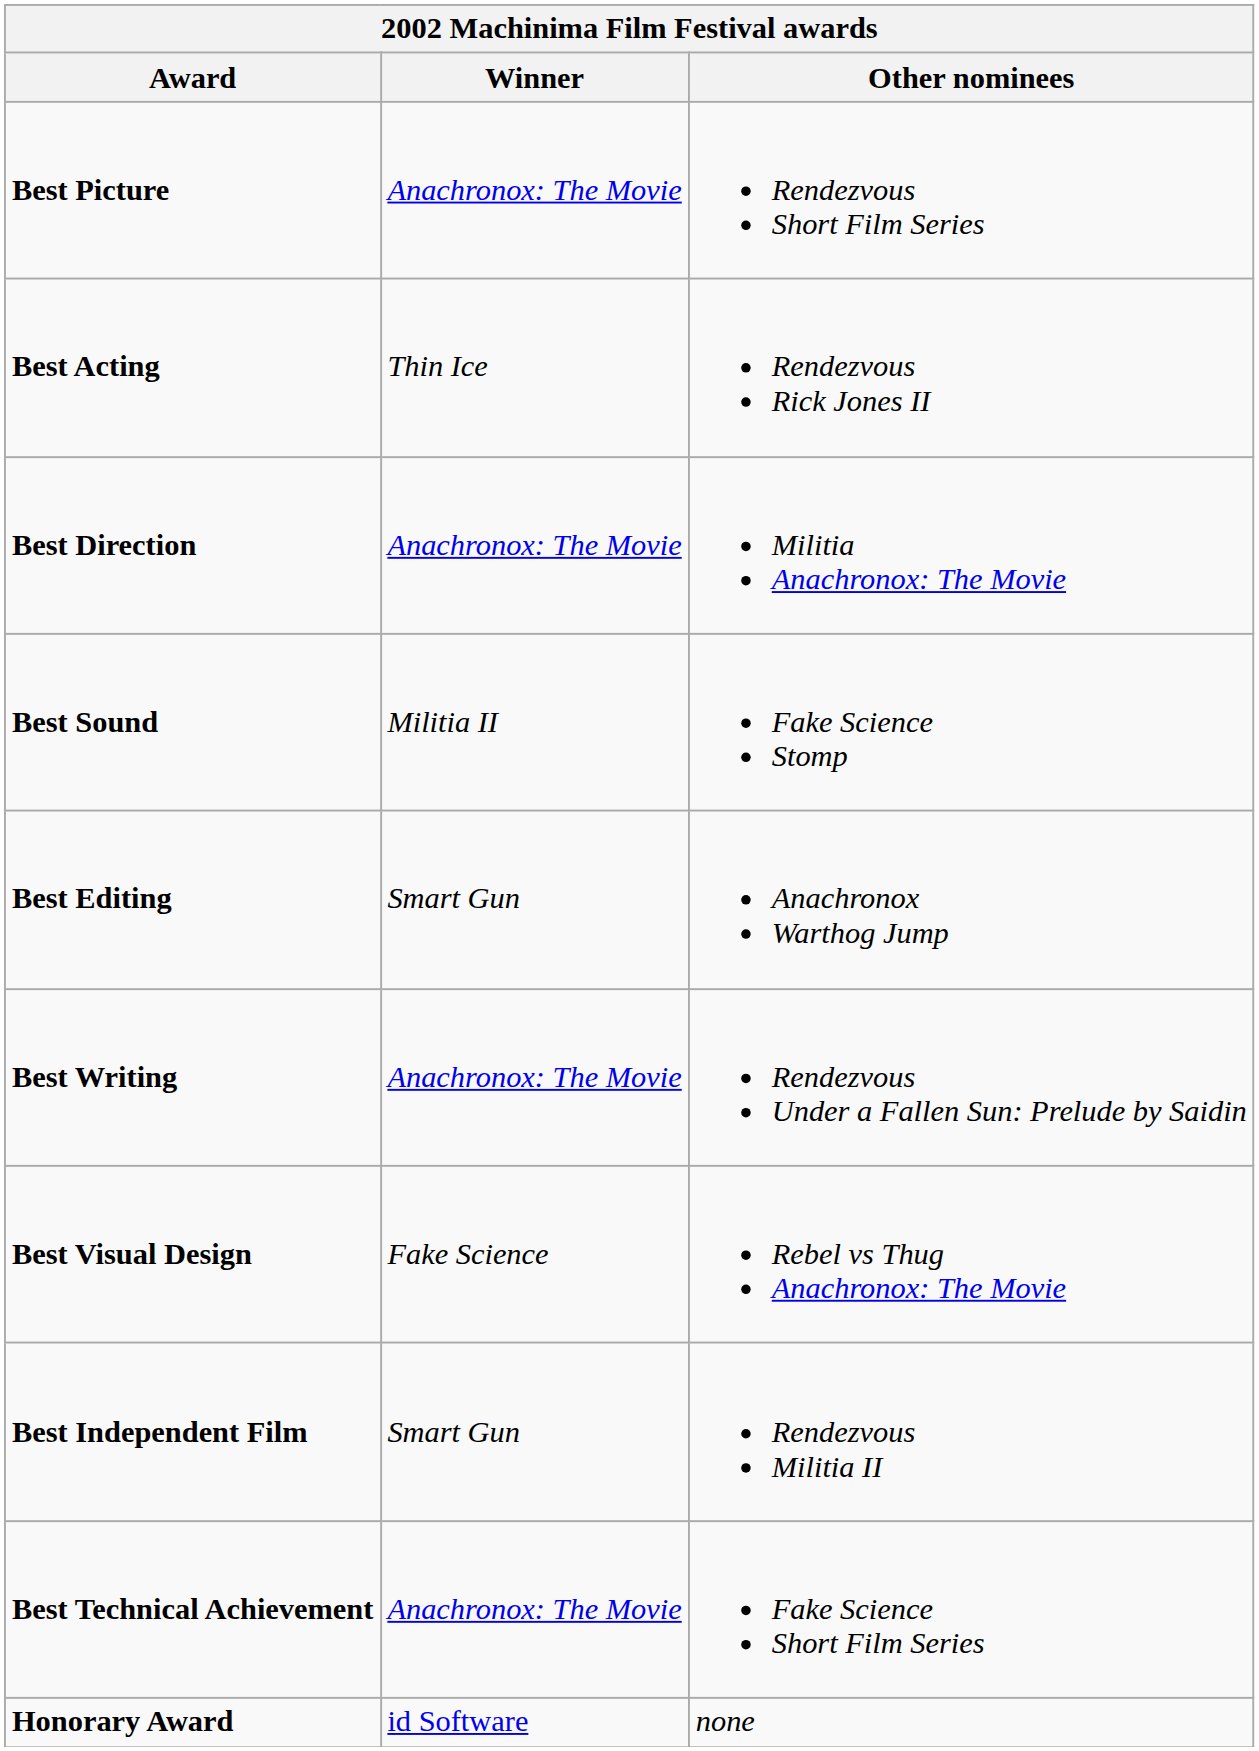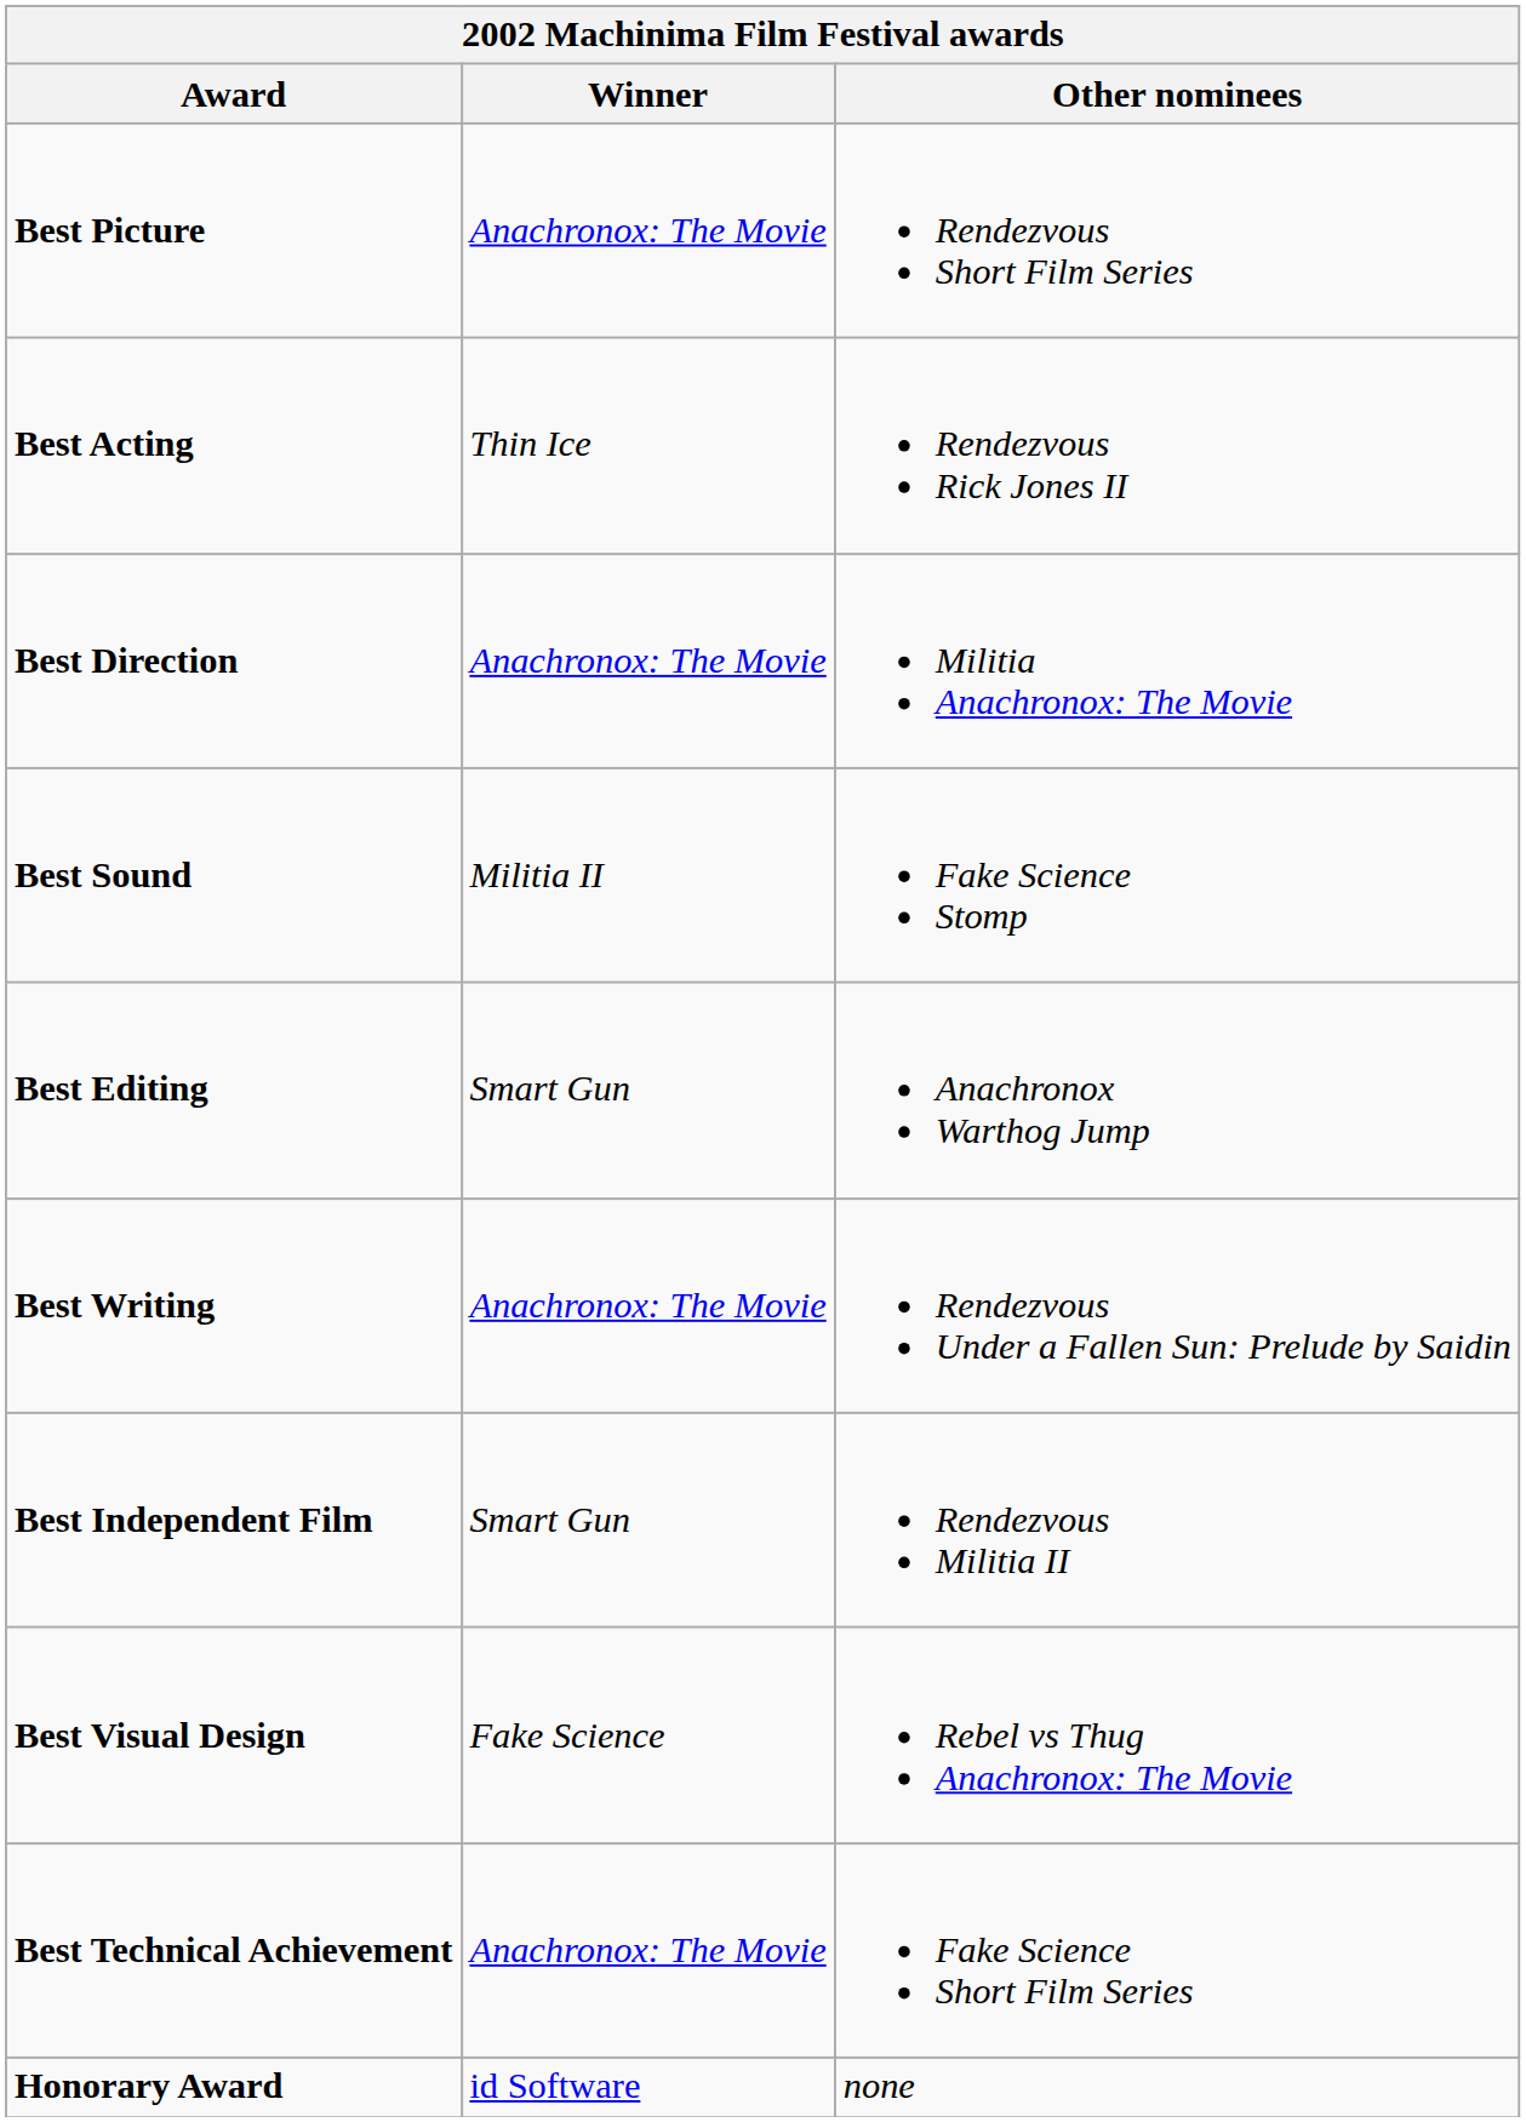 <table class="wikitable">
 <tr>
 <th colspan="3">2002 Machinima Film Festival awards</th>
 </tr>
 <tr>
 <th>Award</th>
 <th>Winner</th>
 <th>Other nominees</th>
 </tr>
 <tr>
 <td><strong>Best Picture</strong></td>
 <td><em><a href='#'>Anachronox: The Movie</a></em></td>
 <td><br><ul><li><em>Rendezvous</em></li><li><em>Short Film Series</em></li></ul></td>
 </tr>
 <tr>
 <td><strong>Best Acting</strong></td>
 <td><em>Thin Ice</em></td>
 <td><br><ul><li><em>Rendezvous</em></li><li><em>Rick Jones II</em></li></ul></td>
 </tr>
 <tr>
 <td><strong>Best Direction</strong></td>
 <td><em><a href='#'>Anachronox: The Movie</a></em></td>
 <td><br><ul><li><em>Militia</em></li><li><em><a href='#'>Anachronox: The Movie</a></em></li></ul></td>
 </tr>
 <tr>
 <td><strong>Best Sound</strong></td>
 <td><em>Militia II</em></td>
 <td><br><ul><li><em>Fake Science</em></li><li><em>Stomp</em></li></ul></td>
 </tr>
 <tr>
 <td><strong>Best Editing</strong></td>
 <td><em>Smart Gun</em></td>
 <td><br><ul><li><em>Anachronox</em></li><li><em>Warthog Jump</em></li></ul></td>
 </tr>
 <tr>
 <td><strong>Best Writing</strong></td>
 <td><em><a href='#'>Anachronox: The Movie</a></em></td>
 <td><br><ul><li><em>Rendezvous</em></li><li><em>Under a Fallen Sun: Prelude by Saidin</em></li></ul></td>
 </tr>
 <tr>
+<td><strong>Best Independent Film</strong></td>
+<td><em>Smart Gun</em></td>
+<td><br><ul><li><em>Rendezvous</em></li><li><em>Militia II</em></li></ul></td>
+</tr>
+<tr>
 <td><strong>Best Visual Design</strong></td>
 <td><em>Fake Science</em></td>
 <td><br><ul><li><em>Rebel vs Thug</em></li><li><em><a href='#'>Anachronox: The Movie</a></em></li></ul></td>
-</tr>
-<tr>
-<td><strong>Best Independent Film</strong></td>
-<td><em>Smart Gun</em></td>
-<td><br><ul><li><em>Rendezvous</em></li><li><em>Militia II</em></li></ul></td>
 </tr>
 <tr>
 <td><strong>Best Technical Achievement</strong></td>
 <td><em><a href='#'>Anachronox: The Movie</a></em></td>
 <td><br><ul><li><em>Fake Science</em></li><li><em>Short Film Series</em></li></ul></td>
 </tr>
 <tr>
 <td><strong>Honorary Award</strong></td>
 <td><a href='#'>id Software</a></td>
 <td><em>none</em></td>
 </tr>
 </table>
